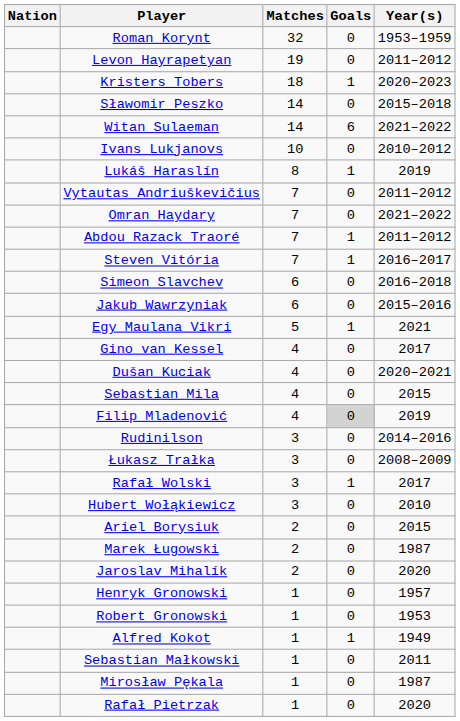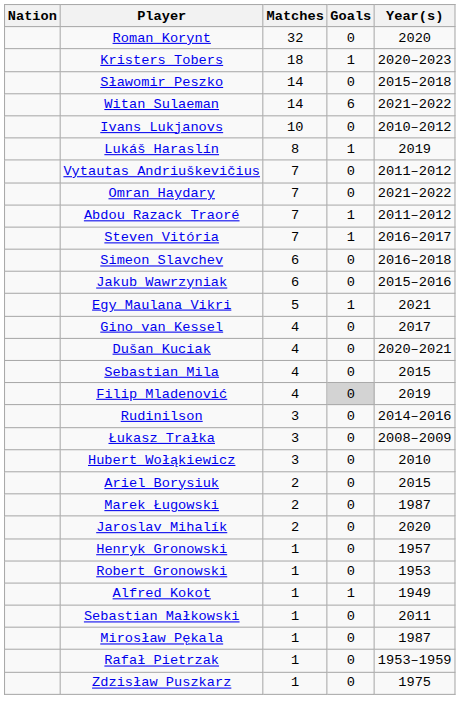 <table class="wikitable" style="text-align: center">
 <tr>
 <th>Nation</th>
 <th>Player</th>
 <th>Matches</th>
 <th>Goals</th>
 <th>Year(s)</th>
 </tr>
 <tr>
 <td></td>
 <td><a href='#'>Roman Korynt</a></td>
 <td>32</td>
 <td>0</td>
-<td>1953–1959</td>
-</tr>
-<tr>
-<td></td>
-<td><a href='#'>Levon Hayrapetyan</a></td>
-<td>19</td>
-<td>0</td>
-<td>2011–2012</td>
+<td>2020</td>
 </tr>
 <tr>
 <td></td>
 <td><a href='#'>Kristers Tobers</a></td>
 <td>18</td>
 <td>1</td>
 <td>2020–2023</td>
 </tr>
 <tr>
 <td></td>
 <td><a href='#'>Sławomir Peszko</a></td>
 <td>14</td>
 <td>0</td>
 <td>2015–2018</td>
 </tr>
 <tr>
 <td></td>
 <td><a href='#'>Witan Sulaeman</a></td>
 <td>14</td>
 <td>6</td>
 <td>2021–2022</td>
 </tr>
 <tr>
 <td></td>
 <td><a href='#'>Ivans Lukjanovs</a></td>
 <td>10</td>
 <td>0</td>
 <td>2010–2012</td>
 </tr>
 <tr>
 <td></td>
 <td><a href='#'>Lukáš Haraslín</a></td>
 <td>8</td>
 <td>1</td>
 <td>2019</td>
 </tr>
 <tr>
 <td></td>
 <td><a href='#'>Vytautas Andriuškevičius</a></td>
 <td>7</td>
 <td>0</td>
 <td>2011–2012</td>
 </tr>
 <tr>
 <td></td>
 <td><a href='#'>Omran Haydary</a></td>
 <td>7</td>
 <td>0</td>
 <td>2021–2022</td>
 </tr>
 <tr>
 <td></td>
 <td><a href='#'>Abdou Razack Traoré</a></td>
 <td>7</td>
 <td>1</td>
 <td>2011–2012</td>
 </tr>
 <tr>
 <td></td>
 <td><a href='#'>Steven Vitória</a></td>
 <td>7</td>
 <td>1</td>
 <td>2016–2017</td>
 </tr>
 <tr>
 <td></td>
 <td><a href='#'>Simeon Slavchev</a></td>
 <td>6</td>
 <td>0</td>
 <td>2016–2018</td>
 </tr>
 <tr>
 <td></td>
 <td><a href='#'>Jakub Wawrzyniak</a></td>
 <td>6</td>
 <td>0</td>
 <td>2015–2016</td>
 </tr>
 <tr>
 <td></td>
 <td><a href='#'>Egy Maulana Vikri</a></td>
 <td>5</td>
 <td>1</td>
 <td>2021</td>
 </tr>
 <tr>
 <td></td>
 <td><a href='#'>Gino van Kessel</a></td>
 <td>4</td>
 <td>0</td>
 <td>2017</td>
 </tr>
 <tr>
 <td></td>
 <td><a href='#'>Dušan Kuciak</a></td>
 <td>4</td>
 <td>0</td>
 <td>2020–2021</td>
 </tr>
 <tr>
 <td></td>
 <td><a href='#'>Sebastian Mila</a></td>
 <td>4</td>
 <td>0</td>
 <td>2015</td>
 </tr>
 <tr>
 <td></td>
 <td><a href='#'>Filip Mladenović</a></td>
 <td>4</td>
 <td style="background: lightgrey;">0</td>
 <td>2019</td>
 </tr>
 <tr>
 <td></td>
 <td><a href='#'>Rudinilson</a></td>
 <td>3</td>
 <td>0</td>
 <td>2014–2016</td>
 </tr>
 <tr>
 <td></td>
 <td><a href='#'>Łukasz Trałka</a></td>
 <td>3</td>
 <td>0</td>
 <td>2008–2009</td>
 </tr>
 <tr>
 <td></td>
-<td><a href='#'>Rafał Wolski</a></td>
-<td>3</td>
-<td>1</td>
-<td>2017</td>
-</tr>
-<tr>
-<td></td>
 <td><a href='#'>Hubert Wołąkiewicz</a></td>
 <td>3</td>
 <td>0</td>
 <td>2010</td>
 </tr>
 <tr>
 <td></td>
 <td><a href='#'>Ariel Borysiuk</a></td>
 <td>2</td>
 <td>0</td>
 <td>2015</td>
 </tr>
 <tr>
 <td></td>
 <td><a href='#'>Marek Ługowski</a></td>
 <td>2</td>
 <td>0</td>
 <td>1987</td>
 </tr>
 <tr>
 <td></td>
 <td><a href='#'>Jaroslav Mihalík</a></td>
 <td>2</td>
 <td>0</td>
 <td>2020</td>
 </tr>
 <tr>
 <td></td>
 <td><a href='#'>Henryk Gronowski</a></td>
 <td>1</td>
 <td>0</td>
 <td>1957</td>
 </tr>
 <tr>
 <td></td>
 <td><a href='#'>Robert Gronowski</a></td>
 <td>1</td>
 <td>0</td>
 <td>1953</td>
 </tr>
 <tr>
 <td></td>
 <td><a href='#'>Alfred Kokot</a></td>
 <td>1</td>
 <td>1</td>
 <td>1949</td>
 </tr>
 <tr>
 <td></td>
 <td><a href='#'>Sebastian Małkowski</a></td>
 <td>1</td>
 <td>0</td>
 <td>2011</td>
 </tr>
 <tr>
 <td></td>
 <td><a href='#'>Mirosław Pękala</a></td>
 <td>1</td>
 <td>0</td>
 <td>1987</td>
 </tr>
 <tr>
 <td></td>
 <td><a href='#'>Rafał Pietrzak</a></td>
 <td>1</td>
 <td>0</td>
-<td>2020</td>
+<td>1953–1959</td>
+</tr>
+<tr>
+<td></td>
+<td><a href='#'>Zdzisław Puszkarz</a></td>
+<td>1</td>
+<td>0</td>
+<td>1975</td>
 </tr>
 </table>
